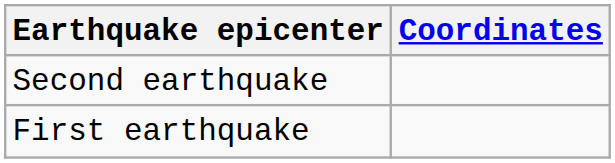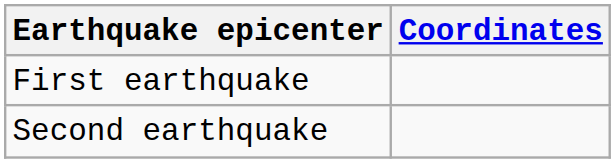 <table class="wikitable">
 <tr>
 <th>Earthquake epicenter</th>
 <th><a href='#'>Coordinates</a></th>
 </tr>
 <tr>
+<td>First earthquake</td>
+<td></td>
+</tr>
+<tr>
 <td>Second earthquake</td>
 <td></td>
 </tr>
-<tr>
-<td>First earthquake</td>
-<td></td>
-</tr>
 </table>
